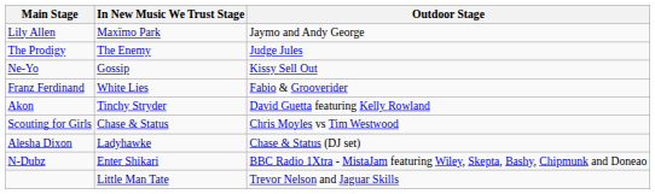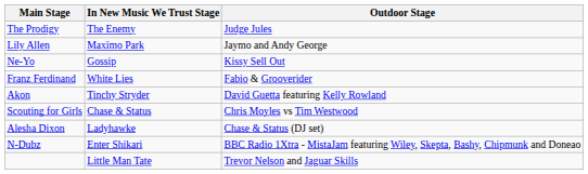 <table class="wikitable">
 <tr>
 <th>Main Stage</th>
 <th>In New Music We Trust Stage</th>
 <th>Outdoor Stage</th>
 </tr>
 <tr>
+<td><a href='#'>The Prodigy</a></td>
+<td><a href='#'>The Enemy</a></td>
+<td><a href='#'>Judge Jules</a></td>
+</tr>
+<tr>
 <td><a href='#'>Lily Allen</a></td>
 <td><a href='#'>Maxïmo Park</a></td>
 <td>Jaymo and Andy George</td>
-</tr>
-<tr>
-<td><a href='#'>The Prodigy</a></td>
-<td><a href='#'>The Enemy</a></td>
-<td><a href='#'>Judge Jules</a></td>
 </tr>
 <tr>
 <td><a href='#'>Ne-Yo</a></td>
 <td><a href='#'>Gossip</a></td>
 <td><a href='#'>Kissy Sell Out</a></td>
 </tr>
 <tr>
 <td><a href='#'>Franz Ferdinand</a></td>
 <td><a href='#'>White Lies</a></td>
 <td><a href='#'>Fabio</a> & <a href='#'>Grooverider</a></td>
 </tr>
 <tr>
 <td><a href='#'>Akon</a></td>
 <td><a href='#'>Tinchy Stryder</a></td>
 <td><a href='#'>David Guetta</a> featuring <a href='#'>Kelly Rowland</a></td>
 </tr>
 <tr>
 <td><a href='#'>Scouting for Girls</a></td>
 <td><a href='#'>Chase & Status</a></td>
 <td><a href='#'>Chris Moyles</a> vs <a href='#'>Tim Westwood</a></td>
 </tr>
 <tr>
 <td><a href='#'>Alesha Dixon</a></td>
 <td><a href='#'>Ladyhawke</a></td>
 <td><a href='#'>Chase & Status</a> (DJ set)</td>
 </tr>
 <tr>
 <td><a href='#'>N-Dubz</a></td>
 <td><a href='#'>Enter Shikari</a></td>
 <td><a href='#'>BBC Radio 1Xtra</a> - <a href='#'>MistaJam</a> featuring <a href='#'>Wiley</a>, <a href='#'>Skepta</a>, <a href='#'>Bashy</a>, <a href='#'>Chipmunk</a> and Doneao</td>
 </tr>
 <tr>
 <td></td>
 <td><a href='#'>Little Man Tate</a></td>
 <td><a href='#'>Trevor Nelson</a> and <a href='#'>Jaguar Skills</a></td>
 </tr>
 </table>
